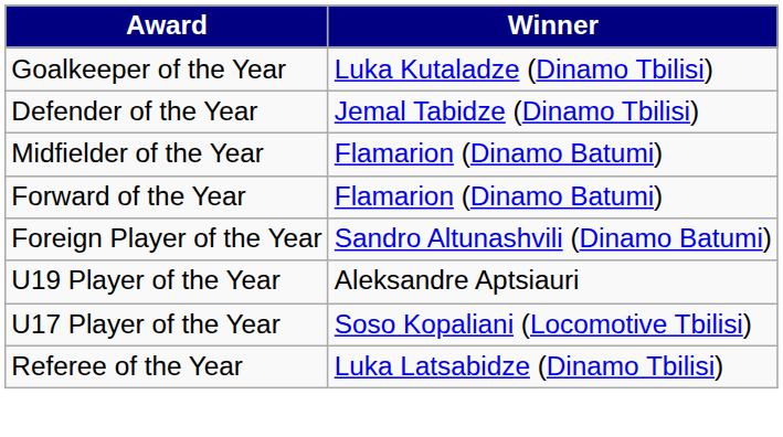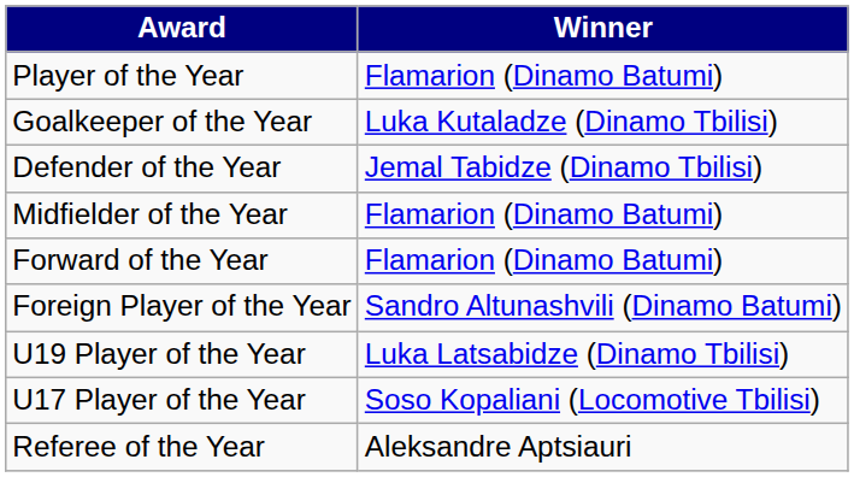 <table class="wikitable">
 <tr>
 <th style="background-color: navy; color: white;">Award</th>
 <th style="background-color: navy; color: white;">Winner</th>
+</tr>
+<tr>
+<td>Player of the Year</td>
+<td><a href='#'>Flamarion</a> (<a href='#'>Dinamo Batumi</a>)</td>
 </tr>
 <tr>
 <td>Goalkeeper of the Year</td>
 <td><a href='#'>Luka Kutaladze</a> (<a href='#'>Dinamo Tbilisi</a>)</td>
 </tr>
 <tr>
 <td>Defender of the Year</td>
 <td><a href='#'>Jemal Tabidze</a> (<a href='#'>Dinamo Tbilisi</a>)</td>
 </tr>
 <tr>
 <td>Midfielder of the Year</td>
 <td><a href='#'>Flamarion</a> (<a href='#'>Dinamo Batumi</a>)</td>
 </tr>
 <tr>
 <td>Forward of the Year</td>
 <td><a href='#'>Flamarion</a> (<a href='#'>Dinamo Batumi</a>)</td>
 </tr>
 <tr>
 <td>Foreign Player of the Year</td>
 <td><a href='#'>Sandro Altunashvili</a> (<a href='#'>Dinamo Batumi</a>)</td>
 </tr>
 <tr>
 <td>U19 Player of the Year</td>
-<td>Aleksandre Aptsiauri</td>
+<td><a href='#'>Luka Latsabidze</a> (<a href='#'>Dinamo Tbilisi</a>)</td>
 </tr>
 <tr>
 <td>U17 Player of the Year</td>
 <td><a href='#'>Soso Kopaliani</a> (<a href='#'>Locomotive Tbilisi</a>)</td>
 </tr>
 <tr>
 <td>Referee of the Year</td>
-<td><a href='#'>Luka Latsabidze</a> (<a href='#'>Dinamo Tbilisi</a>)</td>
+<td>Aleksandre Aptsiauri</td>
 </tr>
 </table>
